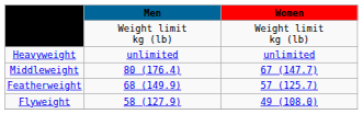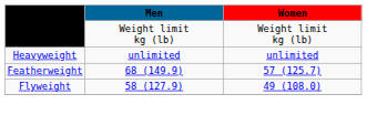 <table class="wikitable" style="text-align:center;">
 <tr>
 <th rowspan="2" style="background:black" width="55"><span>Weight class</span></th>
 <th style="background:#006699;" width="180"><span>Men</span></th>
 <th style="background:red;" width="180"><span>Women</span></th>
 </tr>
 <tr>
 <td>Weight limit<br>kg (lb)</td>
 <td>Weight limit<br>kg (lb)</td>
 </tr>
 <tr>
 <td><a href='#'>Heavyweight</a></td>
 <td><a href='#'>unlimited</a></td>
 <td><a href='#'>unlimited</a></td>
 </tr>
 <tr>
-<td><a href='#'>Middleweight</a></td>
-<td><a href='#'>80 (176.4)</a></td>
-<td><a href='#'>67 (147.7)</a></td>
-</tr>
-<tr>
 <td><a href='#'>Featherweight</a></td>
 <td><a href='#'>68 (149.9)</a></td>
 <td><a href='#'>57 (125.7)</a></td>
 </tr>
 <tr>
 <td><a href='#'>Flyweight</a></td>
 <td><a href='#'>58 (127.9)</a></td>
 <td><a href='#'>49 (108.0)</a></td>
 </tr>
 <tr>
 </tr>
 </table>
